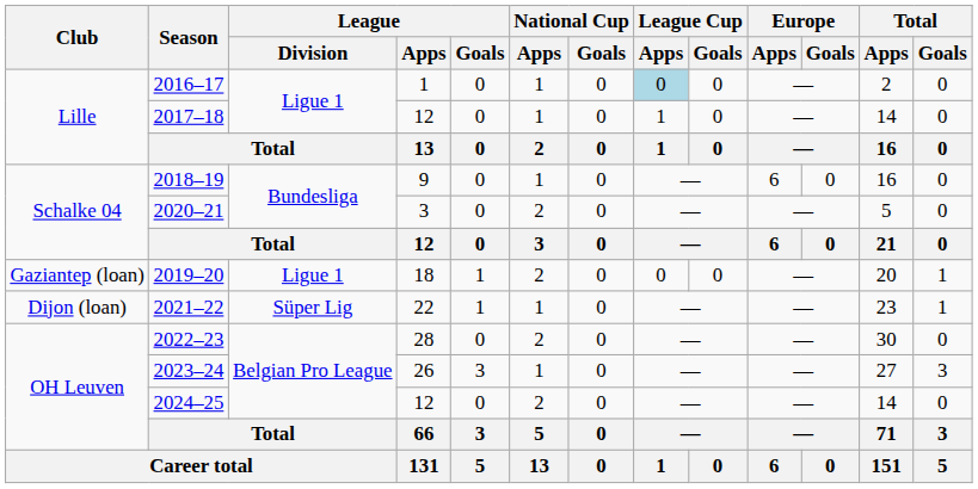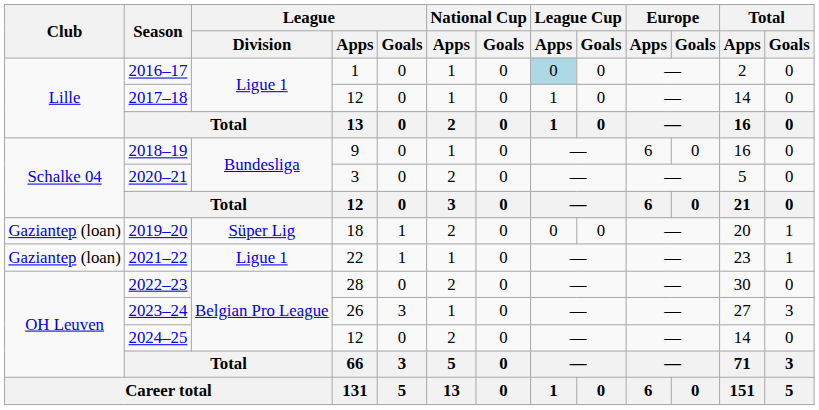 <table class="wikitable" style="text-align: center">
 <tr>
 <th rowspan="2">Club</th>
 <th rowspan="2">Season</th>
 <th colspan="3">League</th>
 <th colspan="2">National Cup</th>
 <th colspan="2">League Cup</th>
 <th colspan="2">Europe</th>
 <th colspan="2">Total</th>
 </tr>
 <tr>
 <th>Division</th>
 <th>Apps</th>
 <th>Goals</th>
 <th>Apps</th>
 <th>Goals</th>
 <th>Apps</th>
 <th>Goals</th>
 <th>Apps</th>
 <th>Goals</th>
 <th>Apps</th>
 <th>Goals</th>
 </tr>
 <tr>
 <td rowspan="3"><a href='#'>Lille</a></td>
 <td><a href='#'>2016–17</a></td>
 <td rowspan="2"><a href='#'>Ligue 1</a></td>
 <td>1</td>
 <td>0</td>
 <td>1</td>
 <td>0</td>
 <td style="background: lightblue;">0</td>
 <td>0</td>
 <td colspan="2">—</td>
 <td>2</td>
 <td>0</td>
 </tr>
 <tr>
 <td><a href='#'>2017–18</a></td>
 <td>12</td>
 <td>0</td>
 <td>1</td>
 <td>0</td>
 <td>1</td>
 <td>0</td>
 <td colspan="2">—</td>
 <td>14</td>
 <td>0</td>
 </tr>
 <tr>
 <th colspan="2">Total</th>
 <th>13</th>
 <th>0</th>
 <th>2</th>
 <th>0</th>
 <th>1</th>
 <th>0</th>
 <th colspan="2">—</th>
 <th>16</th>
 <th>0</th>
 </tr>
 <tr>
 <td rowspan="3"><a href='#'>Schalke 04</a></td>
 <td><a href='#'>2018–19</a></td>
 <td rowspan="2"><a href='#'>Bundesliga</a></td>
 <td>9</td>
 <td>0</td>
 <td>1</td>
 <td>0</td>
 <td colspan="2">—</td>
 <td>6</td>
 <td>0</td>
 <td>16</td>
 <td>0</td>
 </tr>
 <tr>
 <td><a href='#'>2020–21</a></td>
 <td>3</td>
 <td>0</td>
 <td>2</td>
 <td>0</td>
 <td colspan="2">—</td>
 <td colspan="2">—</td>
 <td>5</td>
 <td>0</td>
 </tr>
 <tr>
 <th colspan="2">Total</th>
 <th>12</th>
 <th>0</th>
 <th>3</th>
 <th>0</th>
 <th colspan="2">—</th>
 <th>6</th>
 <th>0</th>
 <th>21</th>
 <th>0</th>
 </tr>
 <tr>
 <td><a href='#'>Gaziantep</a> (loan)</td>
 <td><a href='#'>2019–20</a></td>
-<td><a href='#'>Ligue 1</a></td>
+<td><a href='#'>Süper Lig</a></td>
 <td>18</td>
 <td>1</td>
 <td>2</td>
 <td>0</td>
 <td>0</td>
 <td>0</td>
 <td colspan="2">—</td>
 <td>20</td>
 <td>1</td>
 </tr>
 <tr>
-<td><a href='#'>Dijon</a> (loan)</td>
+<td><a href='#'>Gaziantep</a> (loan)</td>
 <td><a href='#'>2021–22</a></td>
-<td><a href='#'>Süper Lig</a></td>
+<td><a href='#'>Ligue 1</a></td>
 <td>22</td>
 <td>1</td>
 <td>1</td>
 <td>0</td>
 <td colspan="2">—</td>
 <td colspan="2">—</td>
 <td>23</td>
 <td>1</td>
 </tr>
 <tr>
 <td rowspan="4"><a href='#'>OH Leuven</a></td>
 <td><a href='#'>2022–23</a></td>
 <td rowspan="3"><a href='#'>Belgian Pro League</a></td>
 <td>28</td>
 <td>0</td>
 <td>2</td>
 <td>0</td>
 <td colspan="2">—</td>
 <td colspan="2">—</td>
 <td>30</td>
 <td>0</td>
 </tr>
 <tr>
 <td><a href='#'>2023–24</a></td>
 <td>26</td>
 <td>3</td>
 <td>1</td>
 <td>0</td>
 <td colspan="2">—</td>
 <td colspan="2">—</td>
 <td>27</td>
 <td>3</td>
 </tr>
 <tr>
 <td><a href='#'>2024–25</a></td>
 <td>12</td>
 <td>0</td>
 <td>2</td>
 <td>0</td>
 <td colspan="2">—</td>
 <td colspan="2">—</td>
 <td>14</td>
 <td>0</td>
 </tr>
 <tr>
 <th colspan="2">Total</th>
 <th>66</th>
 <th>3</th>
 <th>5</th>
 <th>0</th>
 <th colspan="2">—</th>
 <th colspan="2">—</th>
 <th>71</th>
 <th>3</th>
 </tr>
 <tr>
 <th colspan="3">Career total</th>
 <th>131</th>
 <th>5</th>
 <th>13</th>
 <th>0</th>
 <th>1</th>
 <th>0</th>
 <th>6</th>
 <th>0</th>
 <th>151</th>
 <th>5</th>
 </tr>
 </table>
